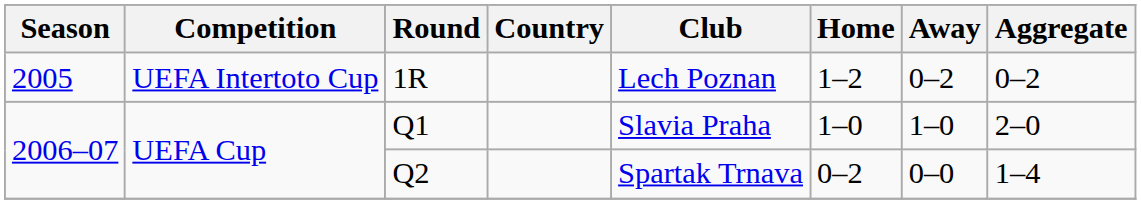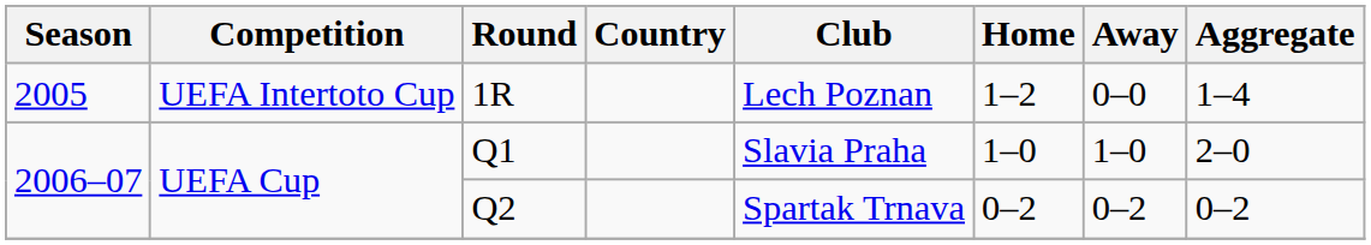 <table class="wikitable">
 <tr>
 <th>Season</th>
 <th>Competition</th>
 <th>Round</th>
 <th>Country</th>
 <th>Club</th>
 <th>Home</th>
 <th>Away</th>
 <th>Aggregate</th>
 </tr>
 <tr>
 <td><a href='#'>2005</a></td>
 <td><a href='#'>UEFA Intertoto Cup</a></td>
 <td>1R</td>
 <td></td>
 <td><a href='#'>Lech Poznan</a></td>
 <td>1–2</td>
-<td>0–2</td>
-<td>0–2</td>
+<td>0–0</td>
+<td>1–4</td>
 </tr>
 <tr>
 <td rowspan="2"><a href='#'>2006–07</a></td>
 <td rowspan="2"><a href='#'>UEFA Cup</a></td>
 <td>Q1</td>
 <td></td>
 <td><a href='#'>Slavia Praha</a></td>
 <td>1–0</td>
 <td>1–0</td>
 <td>2–0</td>
 </tr>
 <tr>
 <td>Q2</td>
 <td></td>
 <td><a href='#'>Spartak Trnava</a></td>
 <td>0–2</td>
-<td>0–0</td>
-<td>1–4</td>
+<td>0–2</td>
+<td>0–2</td>
 </tr>
 <tr>
 </tr>
 </table>
